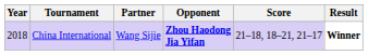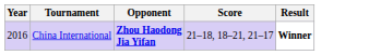 <table class="sortable wikitable" style="font-size: 90%;">
 <tr>
 <th>Year</th>
 <th>Tournament</th>
-<th>Partner</th>
 <th>Opponent</th>
 <th>Score</th>
 <th>Result</th>
 </tr>
 <tr style="background:#D8CEF6">
-<td align="center">2018</td>
+<td align="center">2016</td>
 <td align="left"><a href='#'>China International</a></td>
-<td align="left"> <a href='#'>Wang Sijie</a></td>
 <td align="left"><strong> <a href='#'>Zhou Haodong</a> <br>  <a href='#'>Jia Yifan</a></strong></td>
 <td align="left">21–18, 18–21, 21–17</td>
 <td style="text-align:left; background:white"> <strong>Winner</strong></td>
 </tr>
 </table>
